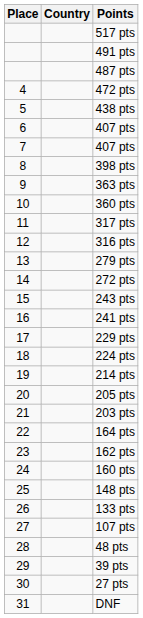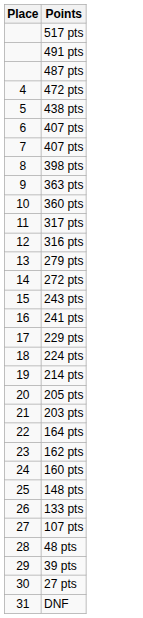 <table class=wikitable>
 <tr>
 <th>Place</th>
-<th>Country</th>
 <th>Points</th>
 </tr>
 <tr>
 <td align=center></td>
-<td></td>
 <td>517 pts</td>
 </tr>
 <tr>
 <td align=center></td>
-<td></td>
 <td>491 pts</td>
 </tr>
 <tr>
 <td align=center></td>
-<td></td>
 <td>487 pts</td>
 </tr>
 <tr>
 <td align=center>4</td>
-<td></td>
 <td>472 pts</td>
 </tr>
 <tr>
 <td align=center>5</td>
-<td></td>
 <td>438 pts</td>
 </tr>
 <tr>
 <td align=center>6</td>
-<td></td>
 <td>407 pts</td>
 </tr>
 <tr>
 <td align=center>7</td>
-<td></td>
 <td>407 pts</td>
 </tr>
 <tr>
 <td align=center>8</td>
-<td></td>
 <td>398 pts</td>
 </tr>
 <tr>
 <td align=center>9</td>
-<td></td>
 <td>363 pts</td>
 </tr>
 <tr>
 <td align=center>10</td>
-<td></td>
 <td>360 pts</td>
 </tr>
 <tr>
 <td align=center>11</td>
-<td></td>
 <td>317 pts</td>
 </tr>
 <tr>
 <td align=center>12</td>
-<td></td>
 <td>316 pts</td>
 </tr>
 <tr>
 <td align=center>13</td>
-<td></td>
 <td>279 pts</td>
 </tr>
 <tr>
 <td align=center>14</td>
-<td></td>
 <td>272 pts</td>
 </tr>
 <tr>
 <td align=center>15</td>
-<td></td>
 <td>243 pts</td>
 </tr>
 <tr>
 <td align=center>16</td>
-<td></td>
 <td>241 pts</td>
 </tr>
 <tr>
 <td align=center>17</td>
-<td></td>
 <td>229 pts</td>
 </tr>
 <tr>
 <td align=center>18</td>
-<td></td>
 <td>224 pts</td>
 </tr>
 <tr>
 <td align=center>19</td>
-<td></td>
 <td>214 pts</td>
 </tr>
 <tr>
 <td align=center>20</td>
-<td></td>
 <td>205 pts</td>
 </tr>
 <tr>
 <td align=center>21</td>
-<td></td>
 <td>203 pts</td>
 </tr>
 <tr>
 <td align=center>22</td>
-<td></td>
 <td>164 pts</td>
 </tr>
 <tr>
 <td align=center>23</td>
-<td></td>
 <td>162 pts</td>
 </tr>
 <tr>
 <td align=center>24</td>
-<td></td>
 <td>160 pts</td>
 </tr>
 <tr>
 <td align=center>25</td>
-<td></td>
 <td>148 pts</td>
 </tr>
 <tr>
 <td align=center>26</td>
-<td></td>
 <td>133 pts</td>
 </tr>
 <tr>
 <td align=center>27</td>
-<td></td>
 <td>107 pts</td>
 </tr>
 <tr>
 <td align=center>28</td>
-<td></td>
 <td>48 pts</td>
 </tr>
 <tr>
 <td align=center>29</td>
-<td></td>
 <td>39 pts</td>
 </tr>
 <tr>
 <td align=center>30</td>
-<td></td>
 <td>27 pts</td>
 </tr>
 <tr>
 <td align=center>31</td>
-<td></td>
 <td>DNF</td>
 </tr>
 </table>
